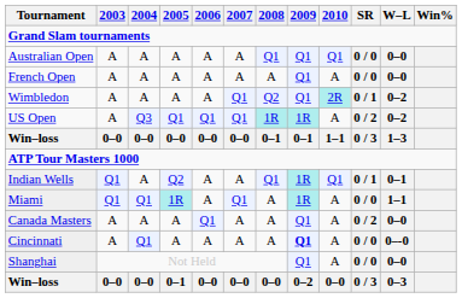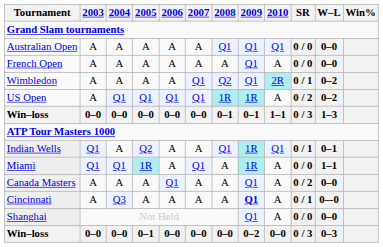 <table class=wikitable style=text-align:center>
 <tr>
 <th>Tournament</th>
 <th><a href='#'>2003</a></th>
 <th><a href='#'>2004</a></th>
 <th><a href='#'>2005</a></th>
 <th><a href='#'>2006</a></th>
 <th><a href='#'>2007</a></th>
 <th><a href='#'>2008</a></th>
 <th><a href='#'>2009</a></th>
 <th><a href='#'>2010</a></th>
 <th>SR</th>
 <th>W–L</th>
 <th>Win%</th>
 </tr>
 <tr>
 <td colspan=25 style=text-align:left><a href='#'><strong>Grand Slam tournaments</strong></a></td>
 </tr>
 <tr>
 <td align=left><a href='#'>Australian Open</a></td>
 <td>A</td>
 <td>A</td>
 <td>A</td>
 <td>A</td>
 <td>A</td>
 <td bgcolor=ecf2ff><a href='#'>Q1</a></td>
 <td bgcolor=ecf2ff><a href='#'>Q1</a></td>
 <td bgcolor=ecf2ff><a href='#'>Q1</a></td>
 <th>0 / 0</th>
 <th>0–0</th>
 <th></th>
 </tr>
 <tr>
 <td align=left><a href='#'>French Open</a></td>
 <td>A</td>
 <td>A</td>
 <td>A</td>
 <td>A</td>
 <td>A</td>
 <td>A</td>
 <td bgcolor=ecf2ff><a href='#'>Q1</a></td>
 <td>A</td>
 <th>0 / 0</th>
 <th>0–0</th>
 <th></th>
 </tr>
 <tr>
 <td align=left><a href='#'>Wimbledon</a></td>
 <td>A</td>
 <td>A</td>
 <td>A</td>
 <td>A</td>
 <td bgcolor=ecf2ff><a href='#'>Q1</a></td>
 <td bgcolor=ecf2ff><a href='#'>Q2</a></td>
 <td bgcolor=ecf2ff><a href='#'>Q1</a></td>
 <td bgcolor=afeeee><a href='#'>2R</a></td>
 <th>0 / 1</th>
 <th>0–2</th>
 <th></th>
 </tr>
 <tr>
 <td align=left><a href='#'>US Open</a></td>
 <td>A</td>
-<td bgcolor=ecf2ff><a href='#'>Q3</a></td>
+<td bgcolor=ecf2ff><a href='#'>Q1</a></td>
 <td bgcolor=ecf2ff><a href='#'>Q1</a></td>
 <td bgcolor=ecf2ff><a href='#'>Q1</a></td>
 <td bgcolor=ecf2ff><a href='#'>Q1</a></td>
 <td bgcolor=afeeee><a href='#'>1R</a></td>
 <td bgcolor=afeeee><a href='#'>1R</a></td>
 <td>A</td>
 <th>0 / 2</th>
 <th>0–2</th>
 <th></th>
 </tr>
 <tr>
 <th style=text-align:left><strong>Win–loss</strong></th>
 <th>0–0</th>
 <th>0–0</th>
 <th>0–0</th>
 <th>0–0</th>
 <th>0–0</th>
 <th>0–1</th>
 <th>0–1</th>
 <th>1–1</th>
 <th>0 / 3</th>
 <th>1–3</th>
 <th></th>
 </tr>
 <tr>
 <td colspan=25 style=text-align:left><strong><a href='#'>ATP Tour Masters 1000</a></strong></td>
 </tr>
 <tr>
 <td bgcolor=efefef align=left><a href='#'>Indian Wells</a></td>
 <td bgcolor=ecf2ff><a href='#'>Q1</a></td>
 <td>A</td>
 <td bgcolor=ecf2ff><a href='#'>Q2</a></td>
 <td>A</td>
 <td>A</td>
 <td bgcolor=ecf2ff><a href='#'>Q1</a></td>
 <td bgcolor=afeeee><a href='#'>1R</a></td>
 <td bgcolor=ecf2ff><a href='#'>Q1</a></td>
 <th>0 / 1</th>
 <th>0–1</th>
 <th></th>
 </tr>
 <tr>
 <td bgcolor=efefef align=left><a href='#'>Miami</a></td>
 <td bgcolor=ecf2ff><a href='#'>Q1</a></td>
 <td bgcolor=ecf2ff><a href='#'>Q1</a></td>
 <td bgcolor=afeeee><a href='#'>1R</a></td>
 <td>A</td>
 <td bgcolor=ecf2ff><a href='#'>Q1</a></td>
 <td>A</td>
 <td bgcolor=afeeee><a href='#'>1R</a></td>
 <td>A</td>
 <th>0 / 0</th>
 <th>1–1</th>
 <th></th>
 </tr>
 <tr>
 <td bgcolor=efefef align=left><a href='#'>Canada Masters</a></td>
 <td>A</td>
 <td>A</td>
 <td>A</td>
 <td bgcolor=ecf2ff><a href='#'>Q1</a></td>
 <td>A</td>
 <td>A</td>
 <td bgcolor=ecf2ff><a href='#'>Q1</a></td>
 <td>A</td>
 <th>0 / 2</th>
 <th>0–0</th>
 <th></th>
 </tr>
 <tr>
 <td bgcolor=efefef align=left><a href='#'>Cincinnati</a></td>
 <td>A</td>
-<td bgcolor=ecf2ff><a href='#'>Q1</a></td>
+<td bgcolor=ecf2ff><a href='#'>Q3</a></td>
 <td>A</td>
 <td>A</td>
 <td>A</td>
 <td>A</td>
 <td bgcolor=ecf2ff><strong><a href='#'>Q1</a></strong></td>
 <td>A</td>
-<th>0 / 0</th>
+<th>0 / 1</th>
 <th>0–-0</th>
 <th></th>
 </tr>
 <tr>
 <td bgcolor=efefef align=left><a href='#'>Shanghai</a></td>
 <td align="center" colspan="6" style="color:#cccccc;">Not Held</td>
 <td bgcolor=ecf2ff><a href='#'>Q1</a></td>
 <td>A</td>
 <th>0 / 0</th>
 <th>0–0</th>
 <th></th>
 </tr>
 <tr>
 <th style=text-align:left><strong>Win–loss</strong></th>
 <th>0–0</th>
 <th>0–0</th>
 <th>0–1</th>
 <th>0–0</th>
 <th>0–0</th>
 <th>0–0</th>
 <th>0–2</th>
 <th>0–0</th>
 <th>0 / 3</th>
 <th>0–3</th>
 <th></th>
 </tr>
 </table>
